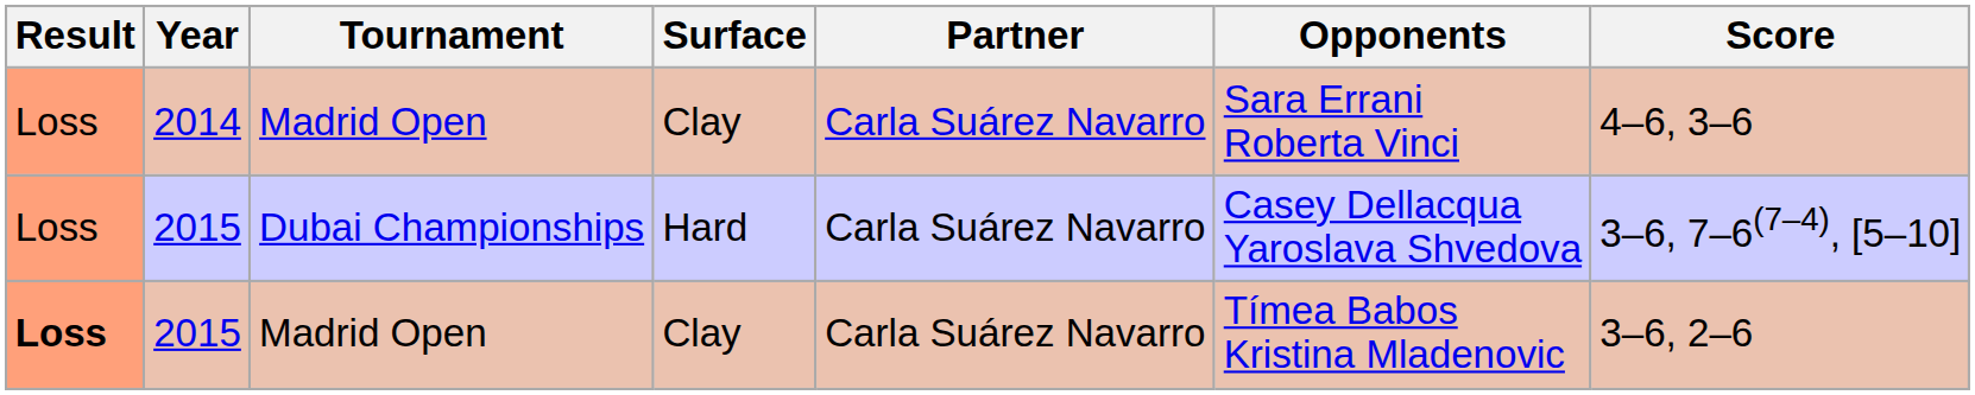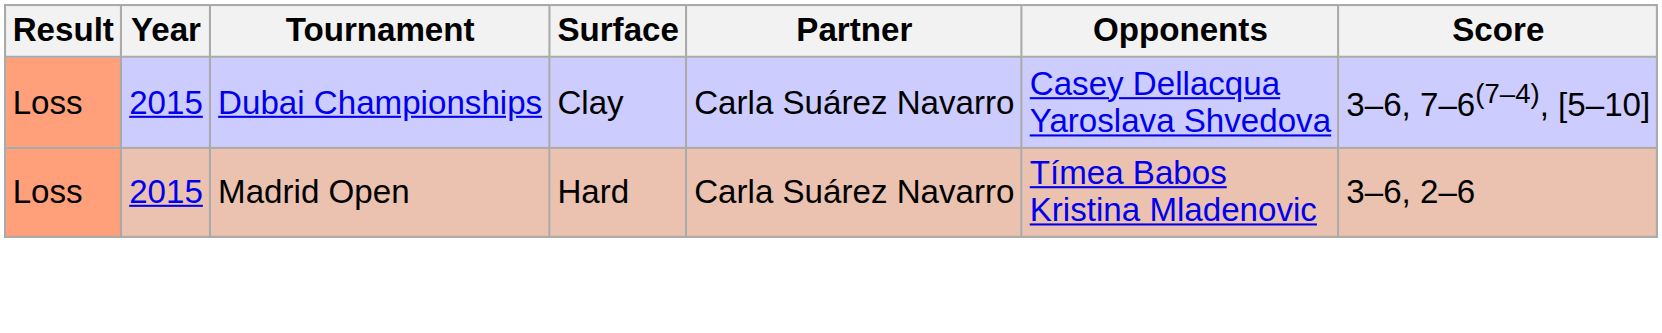 <table class="sortable wikitable">
 <tr>
 <th>Result</th>
 <th>Year</th>
 <th>Tournament</th>
 <th>Surface</th>
 <th>Partner</th>
 <th>Opponents</th>
 <th>Score</th>
 </tr>
-<tr bgcolor=EBC2AF>
-<td bgcolor=ffa07a>Loss</td>
-<td><a href='#'>2014</a></td>
-<td><a href='#'>Madrid Open</a></td>
-<td>Clay</td>
-<td> <a href='#'>Carla Suárez Navarro</a></td>
-<td> <a href='#'>Sara Errani</a><br> <a href='#'>Roberta Vinci</a></td>
-<td>4–6, 3–6</td>
-</tr>
 <tr bgcolor=CCCCFF>
 <td bgcolor=ffa07a>Loss</td>
 <td><a href='#'>2015</a></td>
 <td><a href='#'>Dubai Championships</a></td>
-<td>Hard</td>
+<td>Clay</td>
 <td> Carla Suárez Navarro</td>
 <td> <a href='#'>Casey Dellacqua</a><br> <a href='#'>Yaroslava Shvedova</a></td>
 <td>3–6, 7–6<sup>(7–4)</sup>, [5–10]</td>
 </tr>
 <tr bgcolor=EBC2AF>
-<td bgcolor=ffa07a><strong>Loss</strong></td>
+<td bgcolor=ffa07a>Loss</td>
 <td><a href='#'>2015</a></td>
 <td>Madrid Open</td>
-<td>Clay</td>
+<td>Hard</td>
 <td> Carla Suárez Navarro</td>
 <td> <a href='#'>Tímea Babos</a><br> <a href='#'>Kristina Mladenovic</a></td>
 <td>3–6, 2–6</td>
 </tr>
 </table>
